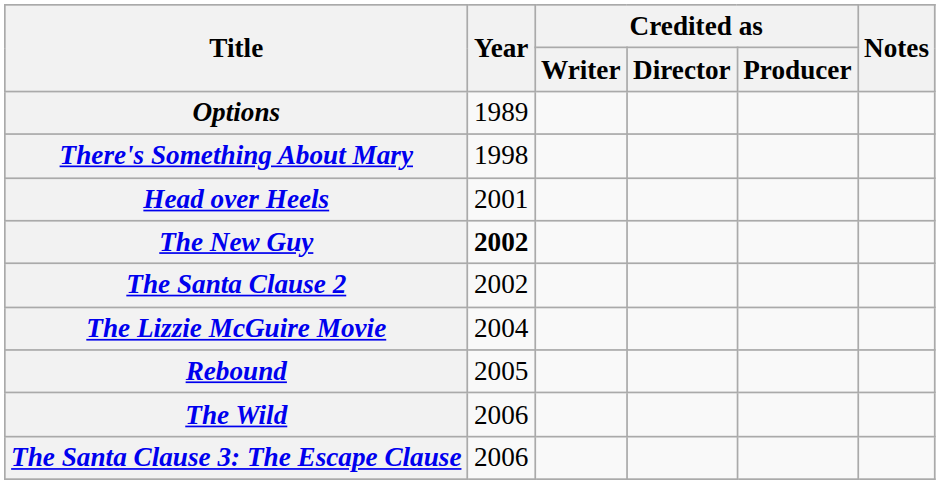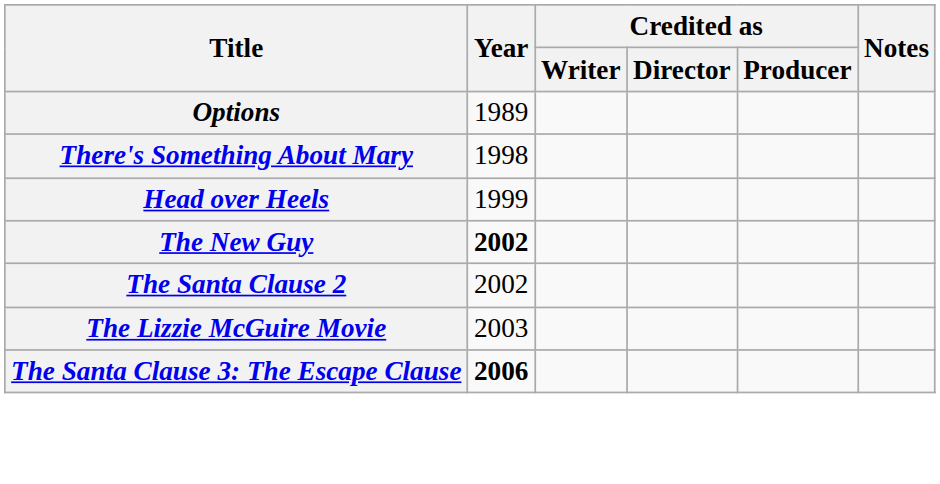 <table class="wikitable plainrowheaders sortable">
 <tr>
 <th rowspan="2" scope="col">Title</th>
 <th rowspan="2" scope="col">Year</th>
 <th colspan="3" scope="col">Credited as</th>
 <th rowspan="2" scope="col" class="unsortable">Notes</th>
 </tr>
 <tr>
 <th>Writer</th>
 <th>Director</th>
 <th>Producer</th>
 </tr>
 <tr>
 <th scope=row><em>Options</em></th>
 <td>1989</td>
 <td></td>
 <td></td>
 <td></td>
 <td></td>
 </tr>
 <tr>
 <th scope=row><em><a href='#'>There's Something About Mary</a></em></th>
 <td>1998</td>
 <td></td>
 <td></td>
 <td></td>
 <td></td>
 </tr>
 <tr>
 <th scope=row><em><a href='#'>Head over Heels</a></em></th>
-<td>2001</td>
+<td>1999</td>
 <td></td>
 <td></td>
 <td></td>
 <td></td>
 </tr>
 <tr>
 <th scope=row><em><a href='#'>The New Guy</a></em></th>
 <td><strong>2002</strong></td>
 <td></td>
 <td></td>
 <td></td>
 <td></td>
 </tr>
 <tr>
 <th scope=row><em><a href='#'>The Santa Clause 2</a></em></th>
 <td>2002</td>
 <td></td>
 <td></td>
 <td></td>
 <td></td>
 </tr>
 <tr>
 <th scope=row><em><a href='#'>The Lizzie McGuire Movie</a></em></th>
-<td>2004</td>
-<td></td>
-<td></td>
-<td></td>
-<td></td>
-</tr>
-<tr>
-<th scope=row><em><a href='#'>Rebound</a></em></th>
-<td>2005</td>
-<td></td>
-<td></td>
-<td></td>
-<td></td>
-</tr>
-<tr>
-<th scope=row><em><a href='#'>The Wild</a></em></th>
-<td>2006</td>
+<td>2003</td>
 <td></td>
 <td></td>
 <td></td>
 <td></td>
 </tr>
 <tr>
 <th scope=row><em><a href='#'>The Santa Clause 3: The Escape Clause</a></em></th>
-<td>2006</td>
+<td><strong>2006</strong></td>
 <td></td>
 <td></td>
 <td></td>
 <td></td>
 </tr>
 </table>
